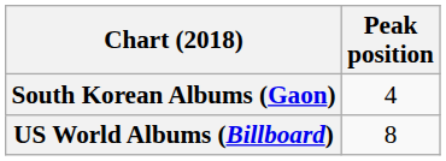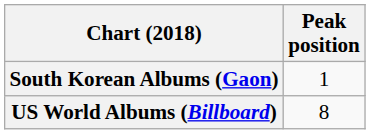 <table class="wikitable sortable plainrowheaders" style="text-align:center">
 <tr>
 <th scope="col">Chart (2018)</th>
 <th scope="col">Peak<br> position</th>
 </tr>
 <tr>
 <th scope="row">South Korean Albums (<a href='#'>Gaon</a>)</th>
-<td>4</td>
+<td>1</td>
 </tr>
 <tr>
 <th scope="row">US World Albums (<em><a href='#'>Billboard</a></em>)</th>
 <td>8</td>
 </tr>
 </table>
